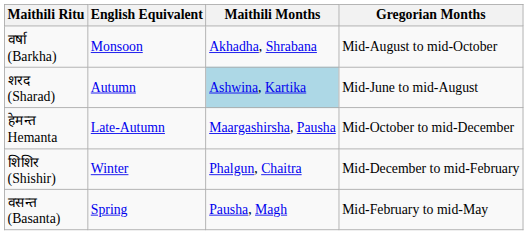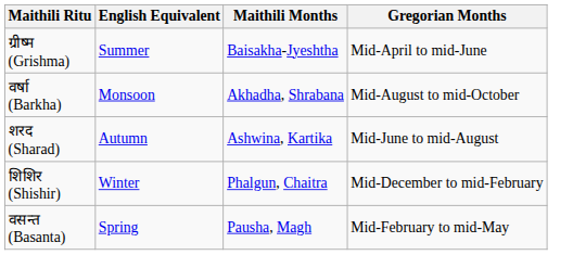 <table class = "wikitable">
 <tr>
 <th>Maithili Ritu</th>
 <th>English Equivalent</th>
 <th>Maithili Months</th>
 <th>Gregorian Months</th>
+</tr>
+<tr>
+<td>ग्रीष्म<br>(Grishma)</td>
+<td><a href='#'>Summer</a></td>
+<td><a href='#'>Baisakha</a>-<a href='#'>Jyeshtha</a></td>
+<td>Mid-April to mid-June</td>
 </tr>
 <tr>
 <td>वर्षा<br>(Barkha)</td>
 <td><a href='#'>Monsoon</a></td>
 <td><a href='#'>Akhadha</a>, <a href='#'>Shrabana</a></td>
 <td>Mid-August to mid-October</td>
 </tr>
 <tr>
 <td>शरद<br>(Sharad)</td>
 <td><a href='#'>Autumn</a></td>
-<td style="background: lightblue;"><a href='#'>Ashwina</a>, <a href='#'>Kartika</a></td>
+<td><a href='#'>Ashwina</a>, <a href='#'>Kartika</a></td>
 <td>Mid-June to mid-August</td>
-</tr>
-<tr>
-<td>हेमन्त<br>Hemanta</td>
-<td><a href='#'>Late-Autumn</a></td>
-<td><a href='#'>Maargashirsha</a>, <a href='#'>Pausha</a></td>
-<td>Mid-October to mid-December</td>
 </tr>
 <tr>
 <td>शिशिर<br>(Shishir)</td>
 <td><a href='#'>Winter</a></td>
 <td><a href='#'>Phalgun</a>, <a href='#'>Chaitra</a></td>
 <td>Mid-December to mid-February</td>
 </tr>
 <tr>
 <td>वसन्त<br>(Basanta)</td>
 <td><a href='#'>Spring</a></td>
 <td><a href='#'>Pausha</a>, <a href='#'>Magh</a></td>
 <td>Mid-February to mid-May</td>
 </tr>
 </table>
